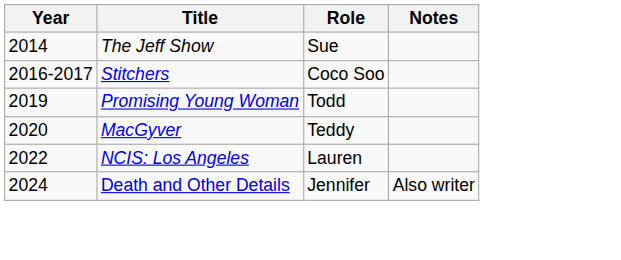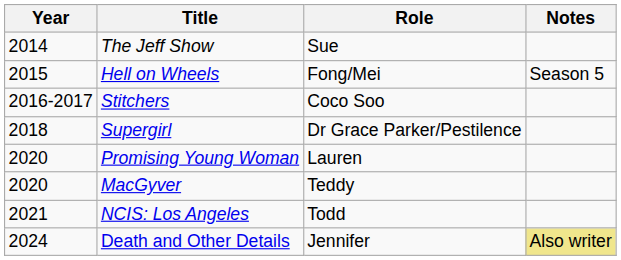 <table class="wikitable sortable">
 <tr>
 <th>Year</th>
 <th>Title</th>
 <th>Role</th>
 <th class="unsortable">Notes</th>
 </tr>
 <tr>
 <td>2014</td>
 <td><em>The Jeff Show</em></td>
 <td>Sue</td>
 <td></td>
 </tr>
 <tr>
+<td>2015</td>
+<td><em><a href='#'>Hell on Wheels</a></em></td>
+<td>Fong/Mei</td>
+<td>Season 5</td>
+</tr>
+<tr>
 <td>2016-2017</td>
 <td><em><a href='#'>Stitchers</a></em></td>
 <td>Coco Soo</td>
 <td></td>
 </tr>
 <tr>
-<td>2019</td>
+<td>2018</td>
+<td><em><a href='#'>Supergirl</a></em></td>
+<td>Dr Grace Parker/Pestilence</td>
+<td></td>
+</tr>
+<tr>
+<td>2020</td>
 <td><em><a href='#'>Promising Young Woman</a></em></td>
-<td>Todd</td>
+<td>Lauren</td>
 <td></td>
 </tr>
 <tr>
 <td>2020</td>
 <td><em><a href='#'>MacGyver</a></em></td>
 <td>Teddy</td>
 <td></td>
 </tr>
 <tr>
-<td>2022</td>
+<td>2021</td>
 <td><em><a href='#'>NCIS: Los Angeles</a></td>
-<td>Lauren</td>
+<td>Todd</td>
 <td></td>
 </tr>
 <tr>
 <td>2024</td>
 <td></em><a href='#'>Death and Other Details</a><em></td>
 <td>Jennifer</td>
-<td>Also writer</td>
+<td style="background: khaki;">Also writer</td>
 </tr>
 </table>
